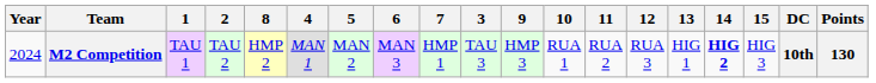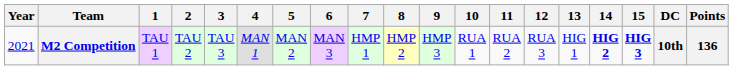 <table class="wikitable" style="text-align:center; font-size:85%">
 <tr>
 <th>Year</th>
 <th>Team</th>
 <th>1</th>
 <th>2</th>
-<th>8</th>
+<th>3</th>
 <th>4</th>
 <th>5</th>
 <th>6</th>
 <th>7</th>
-<th>3</th>
+<th>8</th>
 <th>9</th>
 <th>10</th>
 <th>11</th>
 <th>12</th>
 <th>13</th>
 <th>14</th>
 <th>15</th>
 <th>DC</th>
 <th>Points</th>
 </tr>
 <tr>
-<td><a href='#'>2024</a></td>
+<td><a href='#'>2021</a></td>
 <th nowrap><a href='#'>M2 Competition</a></th>
 <td style="background:#EFCFFF;"><a href='#'>TAU<br>1</a><br></td>
 <td style="background:#DFFFDF;"><a href='#'>TAU<br>2</a><br></td>
-<td style="background:#FFFFBF;"><a href='#'>HMP<br>2</a><br></td>
+<td style="background:#DFFFDF;"><a href='#'>TAU<br>3</a><br></td>
 <td style="background:#DFDFDF;"><em><a href='#'>MAN<br>1</a></em><br></td>
 <td style="background:#DFFFDF;"><a href='#'>MAN<br>2</a><br></td>
 <td style="background:#EFCFFF;"><a href='#'>MAN<br>3</a><br></td>
 <td style="background:#DFFFDF;"><a href='#'>HMP<br>1</a><br></td>
-<td style="background:#DFFFDF;"><a href='#'>TAU<br>3</a><br></td>
+<td style="background:#FFFFBF;"><a href='#'>HMP<br>2</a><br></td>
 <td style="background:#DFFFDF;"><a href='#'>HMP<br>3</a><br></td>
 <td style="background:#;"><a href='#'>RUA<br>1</a><br></td>
 <td style="background:#;"><a href='#'>RUA<br>2</a><br></td>
 <td style="background:#;"><a href='#'>RUA<br>3</a><br></td>
 <td style="background:#;"><a href='#'>HIG<br>1</a><br></td>
 <td style="background:#;"><strong><a href='#'>HIG<br>2</a><br></strong></td>
-<td style="background:#;"><a href='#'>HIG<br>3</a><br></td>
+<td style="background:#;"><strong><a href='#'>HIG<br>3</a><br></strong></td>
 <th style="background:#;">10th</th>
-<th style="background:#;">130</th>
+<th style="background:#;">136</th>
 </tr>
 </table>
